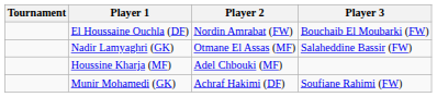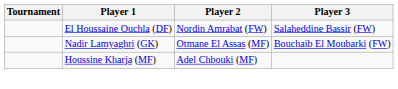 <table class="wikitable">
 <tr>
 <th>Tournament</th>
 <th>Player 1</th>
 <th>Player 2</th>
 <th>Player 3</th>
 </tr>
 <tr>
 <td></td>
 <td><a href='#'>El Houssaine Ouchla</a> (<a href='#'>DF</a>)</td>
 <td><a href='#'>Nordin Amrabat</a> (<a href='#'>FW</a>)</td>
-<td><a href='#'>Bouchaib El Moubarki</a> (<a href='#'>FW</a>)</td>
+<td><a href='#'>Salaheddine Bassir</a> (<a href='#'>FW</a>)</td>
 </tr>
 <tr>
 <td></td>
 <td><a href='#'>Nadir Lamyaghri</a> (<a href='#'>GK</a>)</td>
 <td><a href='#'>Otmane El Assas</a> (<a href='#'>MF</a>)</td>
-<td><a href='#'>Salaheddine Bassir</a> (<a href='#'>FW</a>)</td>
+<td><a href='#'>Bouchaib El Moubarki</a> (<a href='#'>FW</a>)</td>
 </tr>
 <tr>
 <td></td>
 <td><a href='#'>Houssine Kharja</a> (<a href='#'>MF</a>)</td>
 <td><a href='#'>Adel Chbouki</a> (<a href='#'>MF</a>)</td>
 <td></td>
 </tr>
-<tr>
-<td></td>
-<td><a href='#'>Munir Mohamedi</a> (<a href='#'>GK</a>)</td>
-<td><a href='#'>Achraf Hakimi</a> (<a href='#'>DF</a>)</td>
-<td><a href='#'>Soufiane Rahimi</a> (<a href='#'>FW</a>)</td>
-</tr>
 </table>
